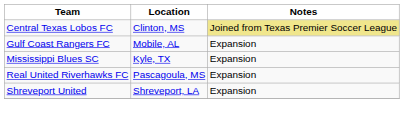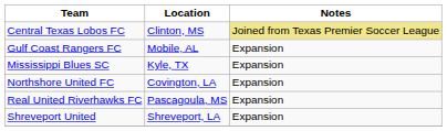 <table class="wikitable">
 <tr>
 <th style="background:white">Team</th>
 <th style="background:white">Location</th>
 <th style="background:white">Notes</th>
 </tr>
 <tr>
 <td><a href='#'>Central Texas Lobos FC</a></td>
 <td><a href='#'>Clinton, MS</a></td>
 <td style="background: khaki;">Joined from Texas Premier Soccer League</td>
 </tr>
 <tr>
 <td><a href='#'>Gulf Coast Rangers FC</a></td>
 <td><a href='#'>Mobile, AL</a></td>
 <td>Expansion</td>
 </tr>
 <tr>
 <td><a href='#'>Mississippi Blues SC</a></td>
 <td><a href='#'>Kyle, TX</a></td>
 <td>Expansion</td>
 </tr>
 <tr>
+<td><a href='#'>Northshore United FC</a></td>
+<td><a href='#'>Covington, LA</a></td>
+<td>Expansion</td>
+</tr>
+<tr>
 <td><a href='#'>Real United Riverhawks FC</a></td>
 <td><a href='#'>Pascagoula, MS</a></td>
 <td>Expansion</td>
 </tr>
 <tr>
 <td><a href='#'>Shreveport United</a></td>
 <td><a href='#'>Shreveport, LA</a></td>
 <td>Expansion</td>
 </tr>
 <tr>
 </tr>
 </table>
